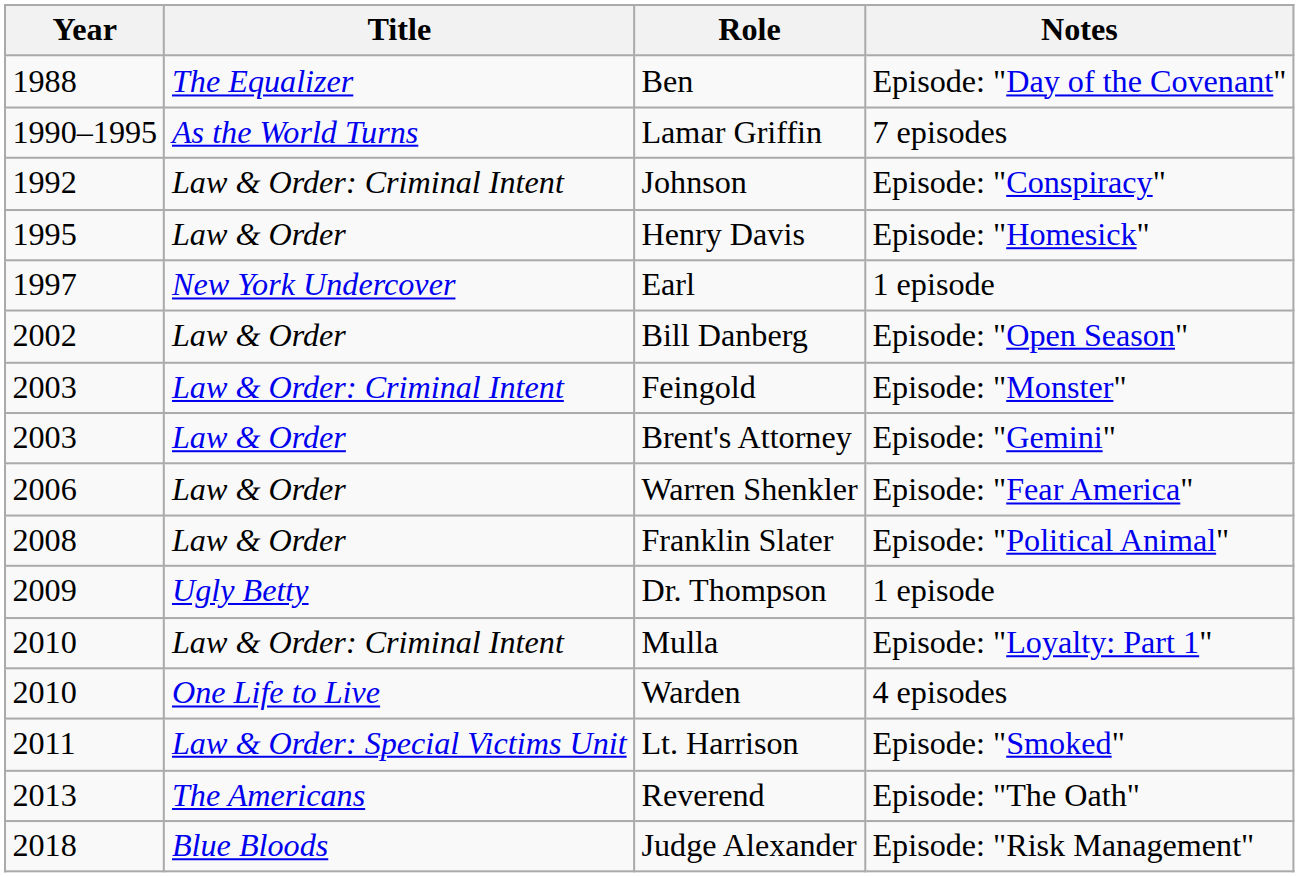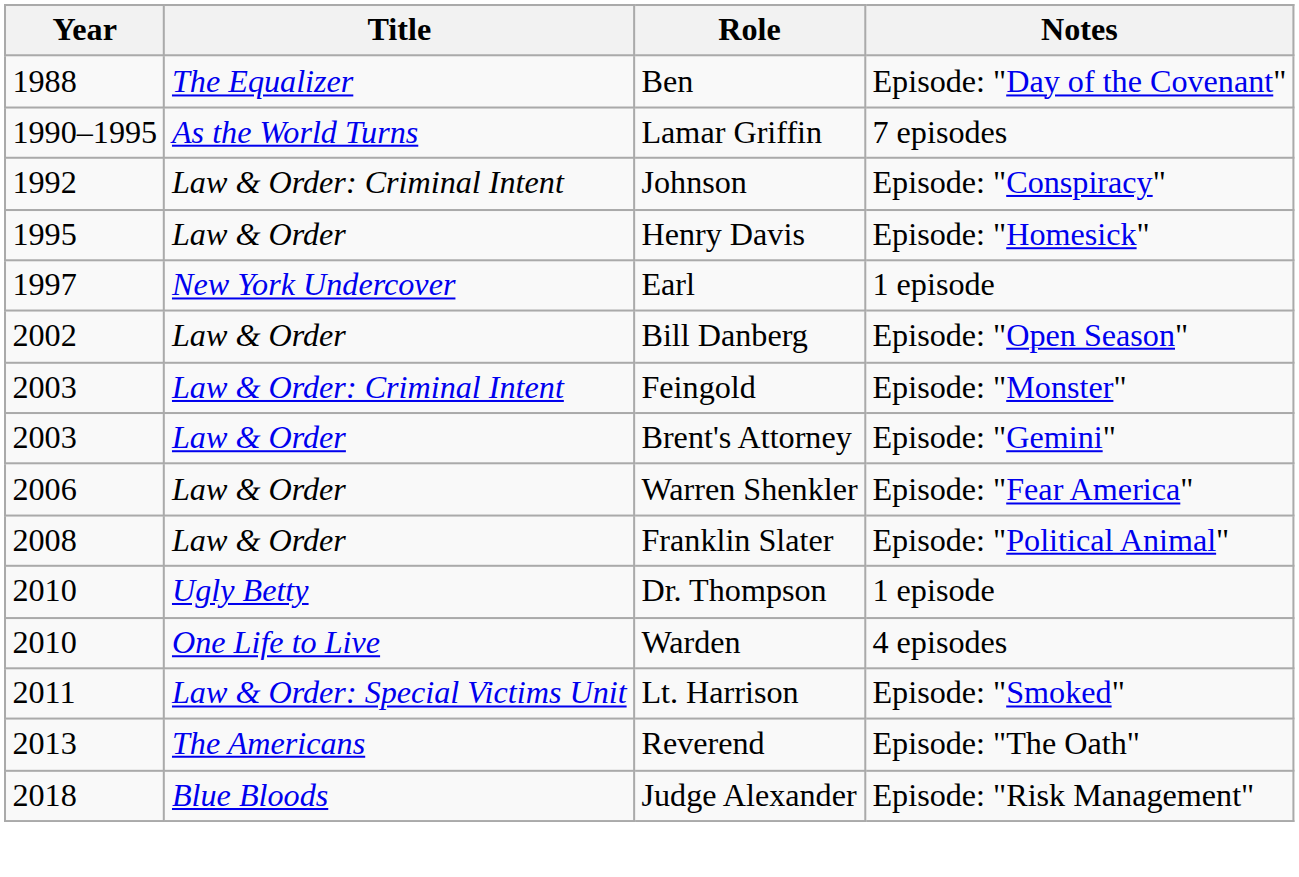 <table class="wikitable sortable">
 <tr>
 <th>Year</th>
 <th>Title</th>
 <th>Role</th>
 <th>Notes</th>
 </tr>
 <tr>
 <td>1988</td>
 <td><em><a href='#'>The Equalizer</a></em></td>
 <td>Ben</td>
 <td>Episode: "<a href='#'>Day of the Covenant</a>"</td>
 </tr>
 <tr>
 <td>1990–1995</td>
 <td><em><a href='#'>As the World Turns</a></em></td>
 <td>Lamar Griffin</td>
 <td>7 episodes</td>
 </tr>
 <tr>
 <td>1992</td>
 <td><em>Law & Order: Criminal Intent</em></td>
 <td>Johnson</td>
 <td>Episode: "<a href='#'>Conspiracy</a>"</td>
 </tr>
 <tr>
 <td>1995</td>
 <td><em>Law & Order</em></td>
 <td>Henry Davis</td>
 <td>Episode: "<a href='#'>Homesick</a>"</td>
 </tr>
 <tr>
 <td>1997</td>
 <td><em><a href='#'>New York Undercover</a></em></td>
 <td>Earl</td>
 <td>1 episode</td>
 </tr>
 <tr>
 <td>2002</td>
 <td><em>Law & Order</em></td>
 <td>Bill Danberg</td>
 <td>Episode: "<a href='#'>Open Season</a>"</td>
 </tr>
 <tr>
 <td>2003</td>
 <td><em><a href='#'>Law & Order: Criminal Intent</a></em></td>
 <td>Feingold</td>
 <td>Episode: "<a href='#'>Monster</a>"</td>
 </tr>
 <tr>
 <td>2003</td>
 <td><em><a href='#'>Law & Order</a></em></td>
 <td>Brent's Attorney</td>
 <td>Episode: "<a href='#'>Gemini</a>"</td>
 </tr>
 <tr>
 <td>2006</td>
 <td><em>Law & Order</em></td>
 <td>Warren Shenkler</td>
 <td>Episode: "<a href='#'>Fear America</a>"</td>
 </tr>
 <tr>
 <td>2008</td>
 <td><em>Law & Order</em></td>
 <td>Franklin Slater</td>
 <td>Episode: "<a href='#'>Political Animal</a>"</td>
 </tr>
 <tr>
-<td>2009</td>
+<td>2010</td>
 <td><em><a href='#'>Ugly Betty</a></em></td>
 <td>Dr. Thompson</td>
 <td>1 episode</td>
-</tr>
-<tr>
-<td>2010</td>
-<td><em>Law & Order: Criminal Intent</em></td>
-<td>Mulla</td>
-<td>Episode: "<a href='#'>Loyalty: Part 1</a>"</td>
 </tr>
 <tr>
 <td>2010</td>
 <td><em><a href='#'>One Life to Live</a></em></td>
 <td>Warden</td>
 <td>4 episodes</td>
 </tr>
 <tr>
 <td>2011</td>
 <td><em><a href='#'>Law & Order: Special Victims Unit</a></em></td>
 <td>Lt. Harrison</td>
 <td>Episode: "<a href='#'>Smoked</a>"</td>
 </tr>
 <tr>
 <td>2013</td>
 <td><em><a href='#'>The Americans</a></em></td>
 <td>Reverend</td>
 <td>Episode: "The Oath"</td>
 </tr>
 <tr>
 <td>2018</td>
 <td><em><a href='#'>Blue Bloods</a></em></td>
 <td>Judge Alexander</td>
 <td>Episode: "Risk Management"</td>
 </tr>
 </table>
